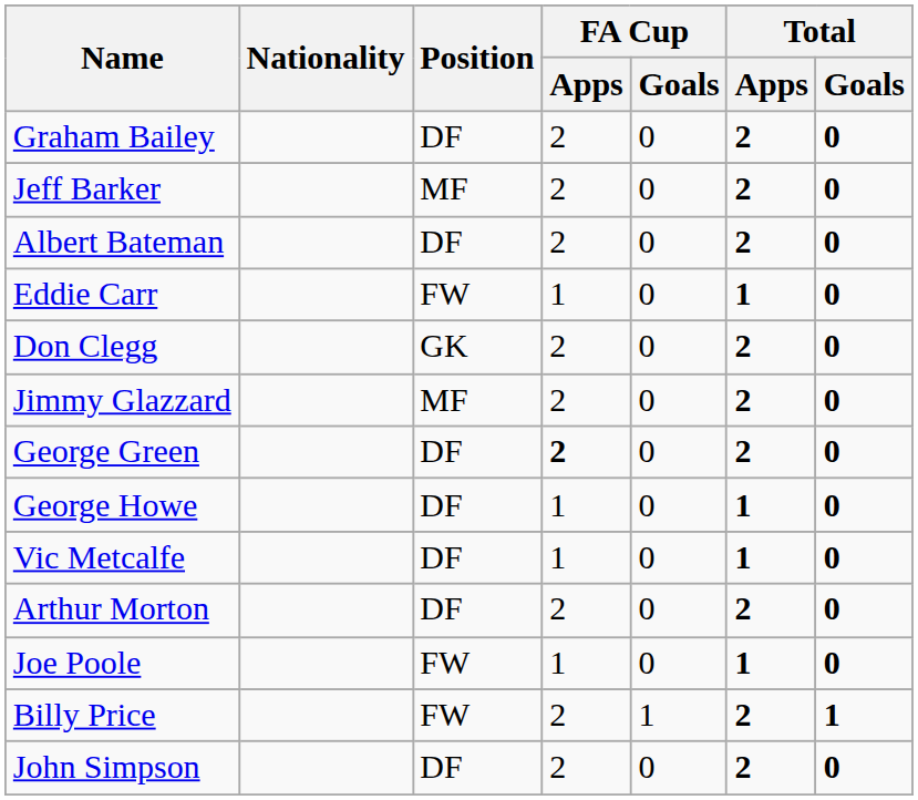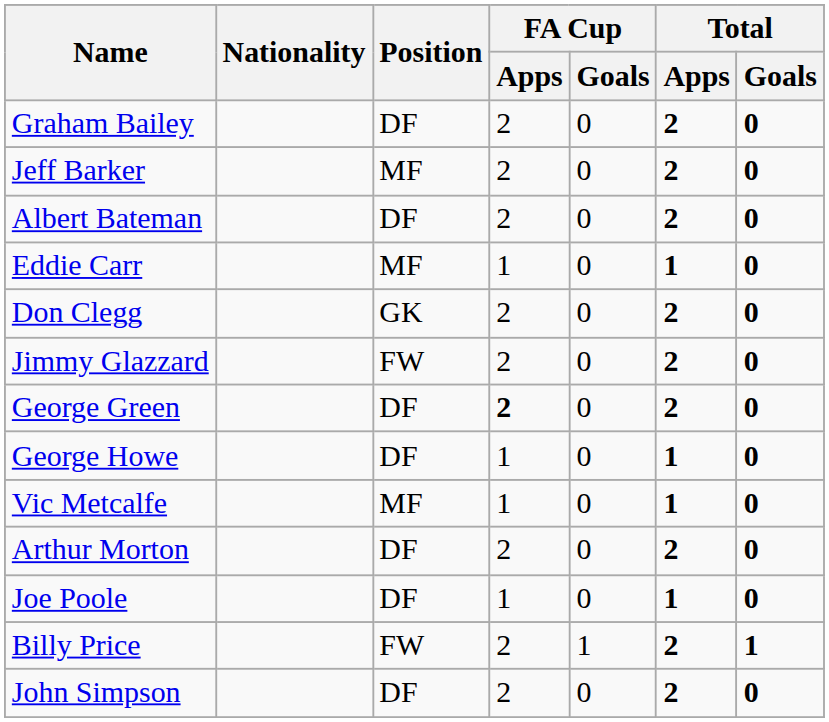 <table class="wikitable sortable">
 <tr>
 <th scope=col rowspan=2>Name</th>
 <th scope=col rowspan=2>Nationality</th>
 <th scope=col rowspan=2>Position</th>
 <th colspan=2>FA Cup</th>
 <th colspan=2>Total</th>
 </tr>
 <tr>
 <th>Apps</th>
 <th>Goals</th>
 <th>Apps</th>
 <th>Goals</th>
 </tr>
 <tr>
 <td><a href='#'>Graham Bailey</a></td>
 <td></td>
 <td>DF</td>
 <td>2</td>
 <td>0</td>
 <td><strong>2</strong></td>
 <td><strong>0</strong></td>
 </tr>
 <tr>
 <td><a href='#'>Jeff Barker</a></td>
 <td></td>
 <td>MF</td>
 <td>2</td>
 <td>0</td>
 <td><strong>2</strong></td>
 <td><strong>0</strong></td>
 </tr>
 <tr>
 <td><a href='#'>Albert Bateman</a></td>
 <td></td>
 <td>DF</td>
 <td>2</td>
 <td>0</td>
 <td><strong>2</strong></td>
 <td><strong>0</strong></td>
 </tr>
 <tr>
 <td><a href='#'>Eddie Carr</a></td>
 <td></td>
-<td>FW</td>
+<td>MF</td>
 <td>1</td>
 <td>0</td>
 <td><strong>1</strong></td>
 <td><strong>0</strong></td>
 </tr>
 <tr>
 <td><a href='#'>Don Clegg</a></td>
 <td></td>
 <td>GK</td>
 <td>2</td>
 <td>0</td>
 <td><strong>2</strong></td>
 <td><strong>0</strong></td>
 </tr>
 <tr>
 <td><a href='#'>Jimmy Glazzard</a></td>
 <td></td>
-<td>MF</td>
+<td>FW</td>
 <td>2</td>
 <td>0</td>
 <td><strong>2</strong></td>
 <td><strong>0</strong></td>
 </tr>
 <tr>
 <td><a href='#'>George Green</a></td>
 <td></td>
 <td>DF</td>
 <td><strong>2</strong></td>
 <td>0</td>
 <td><strong>2</strong></td>
 <td><strong>0</strong></td>
 </tr>
 <tr>
 <td><a href='#'>George Howe</a></td>
 <td></td>
 <td>DF</td>
 <td>1</td>
 <td>0</td>
 <td><strong>1</strong></td>
 <td><strong>0</strong></td>
 </tr>
 <tr>
 <td><a href='#'>Vic Metcalfe</a></td>
 <td></td>
-<td>DF</td>
+<td>MF</td>
 <td>1</td>
 <td>0</td>
 <td><strong>1</strong></td>
 <td><strong>0</strong></td>
 </tr>
 <tr>
 <td><a href='#'>Arthur Morton</a></td>
 <td></td>
 <td>DF</td>
 <td>2</td>
 <td>0</td>
 <td><strong>2</strong></td>
 <td><strong>0</strong></td>
 </tr>
 <tr>
 <td><a href='#'>Joe Poole</a></td>
 <td></td>
-<td>FW</td>
+<td>DF</td>
 <td>1</td>
 <td>0</td>
 <td><strong>1</strong></td>
 <td><strong>0</strong></td>
 </tr>
 <tr>
 <td><a href='#'>Billy Price</a></td>
 <td></td>
 <td>FW</td>
 <td>2</td>
 <td>1</td>
 <td><strong>2</strong></td>
 <td><strong>1</strong></td>
 </tr>
 <tr>
 <td><a href='#'>John Simpson</a></td>
 <td></td>
 <td>DF</td>
 <td>2</td>
 <td>0</td>
 <td><strong>2</strong></td>
 <td><strong>0</strong></td>
 </tr>
 <tr>
 </tr>
 </table>
